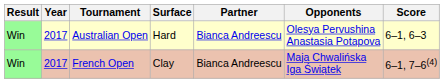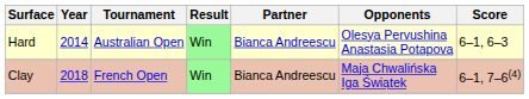 <table class="sortable wikitable">
 <tr>
-<th>Result</th>
+<th>Surface</th>
 <th>Year</th>
 <th>Tournament</th>
-<th>Surface</th>
+<th>Result</th>
 <th>Partner</th>
 <th>Opponents</th>
 <th class="unsortable">Score</th>
 </tr>
 <tr style="background:#ffffcc;">
+<td>Hard</td>
+<td><a href='#'>2014</a></td>
+<td><a href='#'>Australian Open</a></td>
 <td style="background:#98fb98;">Win</td>
-<td><a href='#'>2017</a></td>
-<td><a href='#'>Australian Open</a></td>
-<td>Hard</td>
 <td> <a href='#'>Bianca Andreescu</a></td>
 <td> <a href='#'>Olesya Pervushina</a> <br>  <a href='#'>Anastasia Potapova</a></td>
 <td>6–1, 6–3</td>
 </tr>
 <tr style="background:#ebc2af;">
+<td>Clay</td>
+<td><a href='#'>2018</a></td>
+<td><a href='#'>French Open</a></td>
 <td style="background:#98fb98;">Win</td>
-<td><a href='#'>2017</a></td>
-<td><a href='#'>French Open</a></td>
-<td>Clay</td>
 <td> Bianca Andreescu</td>
 <td> <a href='#'>Maja Chwalińska</a> <br>  <a href='#'>Iga Świątek</a></td>
 <td>6–1, 7–6<sup>(4)</sup></td>
 </tr>
 </table>
